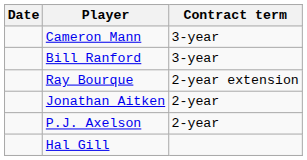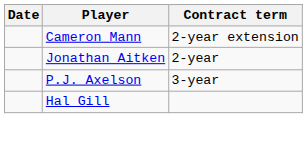 <table class="wikitable">
 <tr>
 <th>Date</th>
 <th>Player</th>
 <th>Contract term</th>
 </tr>
 <tr>
 <td></td>
 <td><a href='#'>Cameron Mann</a></td>
-<td>3-year</td>
-</tr>
-<tr>
-<td></td>
-<td><a href='#'>Bill Ranford</a></td>
-<td>3-year</td>
-</tr>
-<tr>
-<td></td>
-<td><a href='#'>Ray Bourque</a></td>
 <td>2-year extension</td>
 </tr>
 <tr>
 <td></td>
 <td><a href='#'>Jonathan Aitken</a></td>
 <td>2-year</td>
 </tr>
 <tr>
 <td></td>
 <td><a href='#'>P.J. Axelson</a></td>
-<td>2-year</td>
+<td>3-year</td>
 </tr>
 <tr>
 <td></td>
 <td><a href='#'>Hal Gill</a></td>
 <td></td>
 </tr>
 </table>
